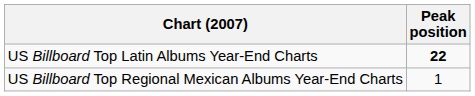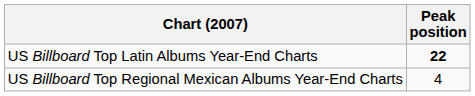 <table class="wikitable">
 <tr>
 <th align="left">Chart (2007)</th>
 <th align="left">Peak<br>position</th>
 </tr>
 <tr>
 <td align="left">US <em>Billboard</em> Top Latin Albums Year-End Charts</td>
 <td align="center"><strong>22</strong></td>
 </tr>
 <tr>
 <td align="left">US <em>Billboard</em> Top Regional Mexican Albums Year-End Charts</td>
-<td align="center">1</td>
+<td align="center">4</td>
 </tr>
 </table>
